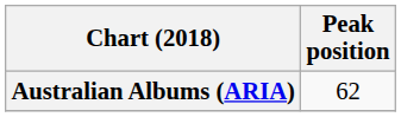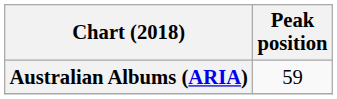 <table class="wikitable sortable plainrowheaders" style="text-align:center">
 <tr>
 <th scope="col">Chart (2018)</th>
 <th scope="col">Peak<br>position</th>
 </tr>
 <tr>
 <th scope="row">Australian Albums (<a href='#'>ARIA</a>)</th>
-<td>62</td>
+<td>59</td>
 </tr>
 <tr>
 </tr>
 <tr>
 </tr>
 <tr>
 </tr>
 <tr>
 </tr>
 <tr>
 </tr>
 <tr>
 </tr>
 <tr>
 </tr>
 </table>
